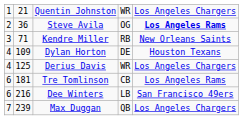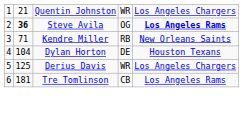 <table class="wikitable" style="text-align:center">
 <tr>
 <td>1</td>
 <td>21</td>
 <td><a href='#'>Quentin Johnston</a></td>
 <td>WR</td>
 <td><a href='#'>Los Angeles Chargers</a></td>
 </tr>
 <tr>
 <td>2</td>
-<td>36</td>
+<td><strong>36</strong></td>
 <td><a href='#'>Steve Avila</a></td>
 <td>OG</td>
 <td><strong><a href='#'>Los Angeles Rams</a></strong></td>
 </tr>
 <tr>
 <td>3</td>
 <td>71</td>
 <td><a href='#'>Kendre Miller</a></td>
 <td>RB</td>
 <td><a href='#'>New Orleans Saints</a></td>
 </tr>
 <tr>
 <td>4</td>
-<td>109</td>
+<td>104</td>
 <td><a href='#'>Dylan Horton</a></td>
 <td>DE</td>
 <td><a href='#'>Houston Texans</a></td>
 </tr>
 <tr>
-<td>4</td>
+<td>5</td>
 <td>125</td>
 <td><a href='#'>Derius Davis</a></td>
 <td>WR</td>
 <td><a href='#'>Los Angeles Chargers</a></td>
 </tr>
 <tr>
 <td>6</td>
 <td>181</td>
 <td><a href='#'>Tre Tomlinson</a></td>
 <td>CB</td>
 <td><a href='#'>Los Angeles Rams</a></td>
 </tr>
-<tr>
-<td>6</td>
-<td>216</td>
-<td><a href='#'>Dee Winters</a></td>
-<td>LB</td>
-<td><a href='#'>San Francisco 49ers</a></td>
-</tr>
-<tr>
-<td>7</td>
-<td>239</td>
-<td><a href='#'>Max Duggan</a></td>
-<td>QB</td>
-<td><a href='#'>Los Angeles Chargers</a></td>
-</tr>
 </table>
